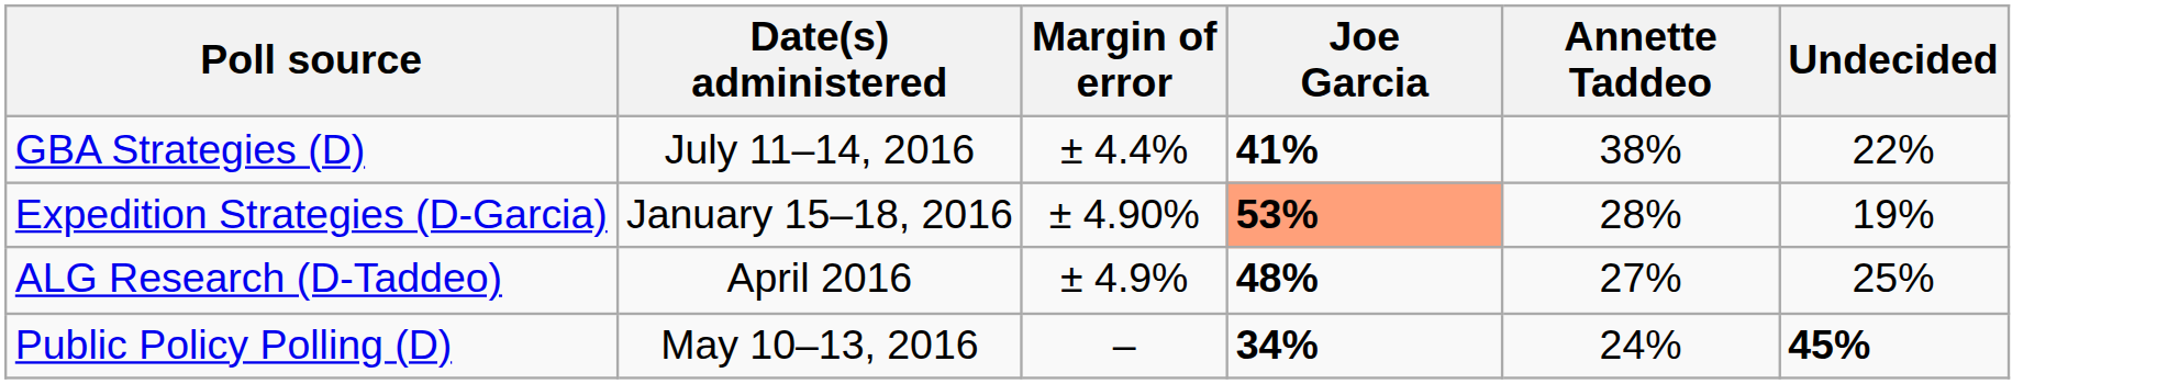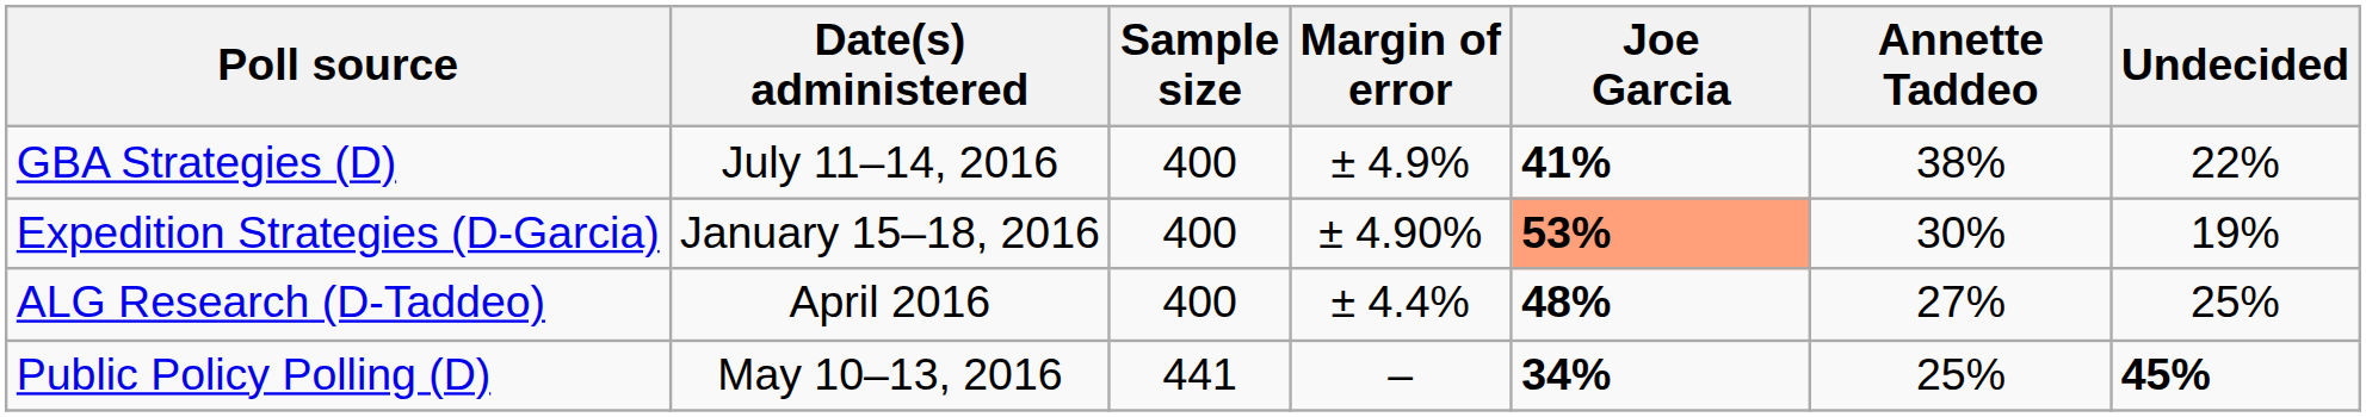 <table class="wikitable">
 <tr>
 <th>Poll source</th>
 <th>Date(s)<br>administered</th>
+<th>Sample<br>size</th>
 <th>Margin of<br>error</th>
 <th style="width:100px;">Joe<br>Garcia</th>
 <th style="width:100px;">Annette<br>Taddeo</th>
 <th>Undecided</th>
 </tr>
 <tr>
 <td><a href='#'>GBA Strategies (D)</a></td>
 <td align=center>July 11–14, 2016</td>
-<td align=center>± 4.4%</td>
+<td align=center>400</td>
+<td align=center>± 4.9%</td>
 <td><strong>41%</strong></td>
 <td align=center>38%</td>
 <td align=center>22%</td>
 </tr>
 <tr>
 <td><a href='#'>Expedition Strategies (D-Garcia)</a></td>
 <td align=center>January 15–18, 2016</td>
+<td align=center>400</td>
 <td align=center>± 4.90%</td>
 <td style="background: lightsalmon;"><strong>53%</strong></td>
-<td align=center>28%</td>
+<td align=center>30%</td>
 <td align=center>19%</td>
 </tr>
 <tr>
 <td><a href='#'>ALG Research (D-Taddeo)</a></td>
 <td align=center>April 2016</td>
-<td align=center>± 4.9%</td>
+<td align=center>400</td>
+<td align=center>± 4.4%</td>
 <td><strong>48%</strong></td>
 <td align=center>27%</td>
 <td align=center>25%</td>
 </tr>
 <tr>
 <td><a href='#'>Public Policy Polling (D)</a></td>
 <td align=center>May 10–13, 2016</td>
+<td align=center>441</td>
 <td align=center>–</td>
 <td><strong>34%</strong></td>
-<td align=center>24%</td>
+<td align=center>25%</td>
 <td><strong>45%</strong></td>
 </tr>
 </table>
